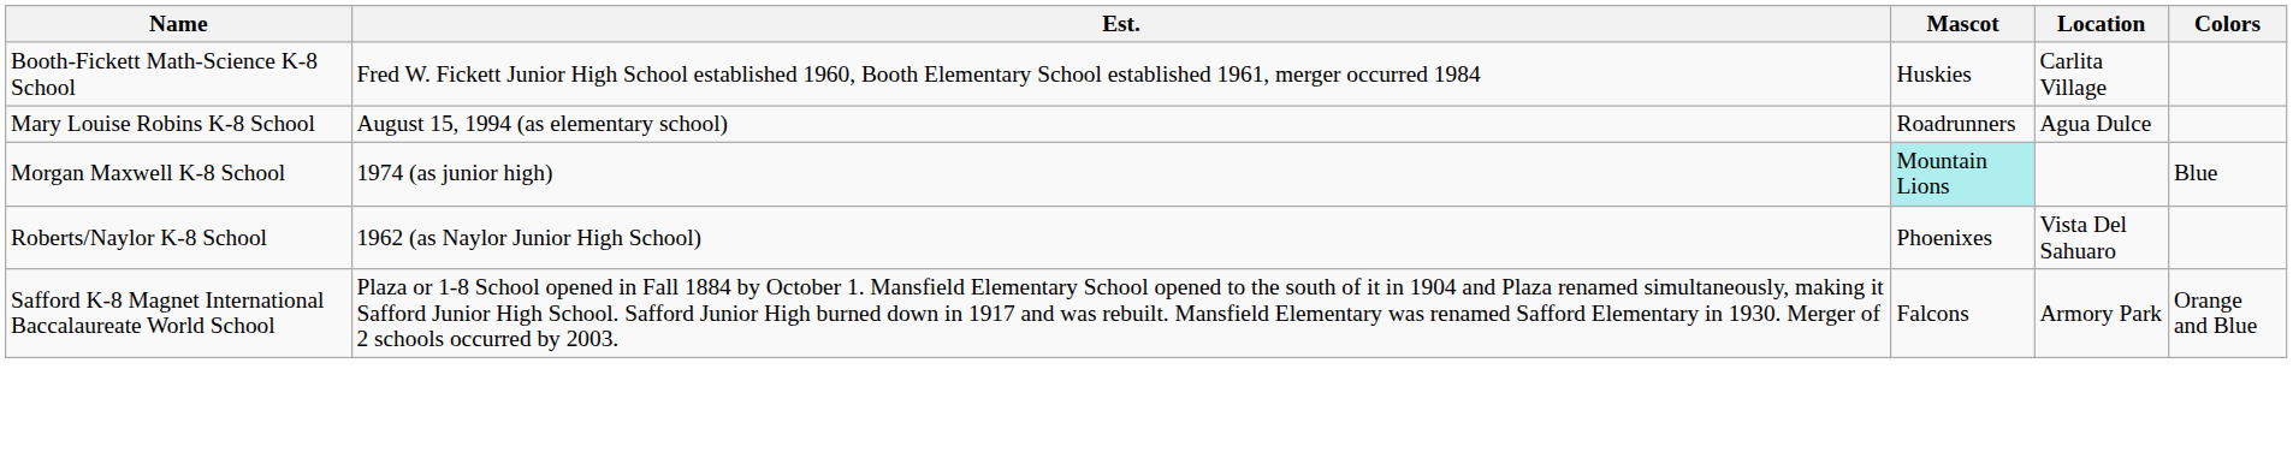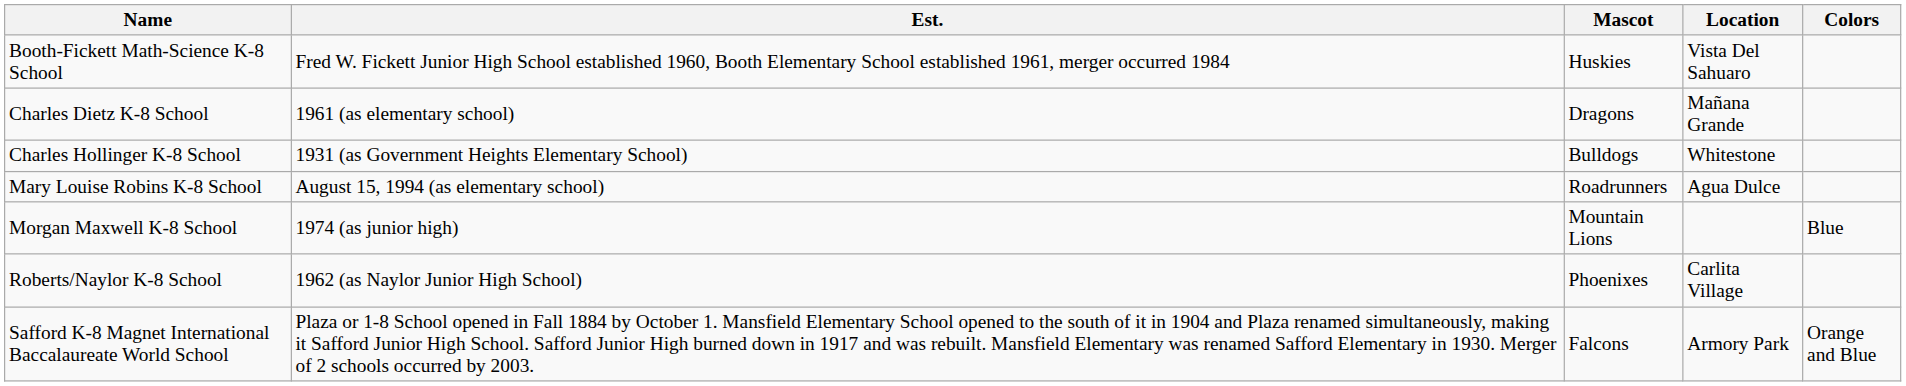 <table class="wikitable">
 <tr>
 <th>Name</th>
 <th>Est.</th>
 <th>Mascot</th>
 <th>Location</th>
 <th>Colors</th>
 </tr>
 <tr>
 <td>Booth-Fickett Math-Science K-8 School</td>
 <td>Fred W. Fickett Junior High School established 1960, Booth Elementary School established 1961, merger occurred 1984</td>
 <td>Huskies</td>
-<td>Carlita Village</td>
+<td>Vista Del Sahuaro</td>
+<td></td>
+</tr>
+<tr>
+<td>Charles Dietz K-8 School</td>
+<td>1961 (as elementary school)</td>
+<td>Dragons</td>
+<td>Mañana Grande</td>
+<td></td>
+</tr>
+<tr>
+<td>Charles Hollinger K-8 School</td>
+<td>1931 (as Government Heights Elementary School)</td>
+<td>Bulldogs</td>
+<td>Whitestone</td>
 <td></td>
 </tr>
 <tr>
 <td>Mary Louise Robins K-8 School</td>
 <td>August 15, 1994 (as elementary school)</td>
 <td>Roadrunners</td>
 <td>Agua Dulce</td>
 <td></td>
 </tr>
 <tr>
 <td>Morgan Maxwell K-8 School</td>
 <td>1974 (as junior high)</td>
-<td style="background: paleturquoise;">Mountain Lions</td>
+<td>Mountain Lions</td>
 <td></td>
 <td>Blue</td>
 </tr>
 <tr>
 <td>Roberts/Naylor K-8 School</td>
 <td>1962 (as Naylor Junior High School)</td>
 <td>Phoenixes</td>
-<td>Vista Del Sahuaro</td>
+<td>Carlita Village</td>
 <td></td>
 </tr>
 <tr>
 <td>Safford K-8 Magnet International Baccalaureate World School</td>
 <td>Plaza or 1-8 School opened in Fall 1884 by October 1.  Mansfield Elementary School opened to the south of it in 1904 and Plaza renamed simultaneously, making it Safford Junior High School.  Safford Junior High burned down in 1917 and was rebuilt.  Mansfield Elementary was renamed Safford Elementary in 1930.  Merger of 2 schools occurred by 2003.</td>
 <td>Falcons</td>
 <td>Armory Park</td>
 <td>Orange and Blue</td>
 </tr>
 </table>
